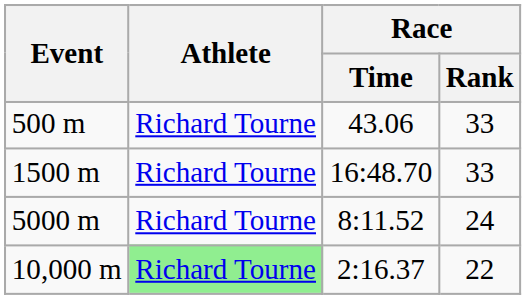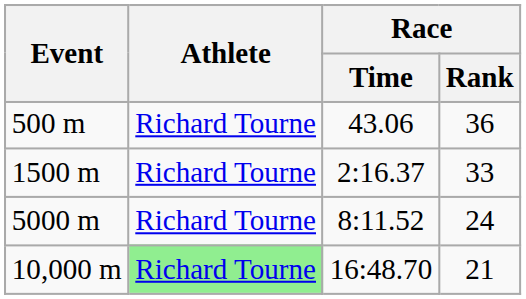 <table class="wikitable" border="1" style="font-size:90%">
 <tr>
 <th rowspan=2>Event</th>
 <th rowspan=2>Athlete</th>
 <th colspan=2>Race</th>
 </tr>
 <tr>
 <th>Time</th>
 <th>Rank</th>
 </tr>
 <tr>
 <td>500 m</td>
 <td><a href='#'>Richard Tourne</a></td>
 <td align=center>43.06</td>
-<td align=center>33</td>
+<td align=center>36</td>
 </tr>
 <tr>
 <td>1500 m</td>
 <td><a href='#'>Richard Tourne</a></td>
-<td align=center>16:48.70</td>
+<td align=center>2:16.37</td>
 <td align=center>33</td>
 </tr>
 <tr>
 <td>5000 m</td>
 <td><a href='#'>Richard Tourne</a></td>
 <td align=center>8:11.52</td>
 <td align=center>24</td>
 </tr>
 <tr>
 <td>10,000 m</td>
 <td style="background: lightgreen;"><a href='#'>Richard Tourne</a></td>
-<td align=center>2:16.37</td>
-<td align=center>22</td>
+<td align=center>16:48.70</td>
+<td align=center>21</td>
 </tr>
 </table>
